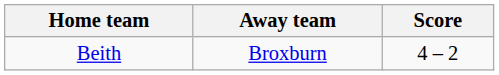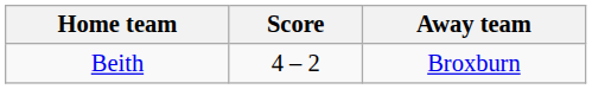 <table class="wikitable" style="text-align: center">
 <tr>
 <th width=140>Home team</th>
+<th width=80>Score</th>
 <th width=140>Away team</th>
-<th width=80>Score</th>
 </tr>
 <tr>
 <td><a href='#'>Beith</a></td>
+<td>4 – 2</td>
 <td><a href='#'>Broxburn</a></td>
-<td>4 – 2</td>
 </tr>
 </table>
